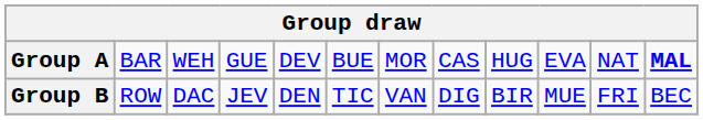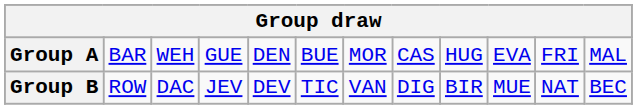 <table class="wikitable" style="text-align:center; font-size:85%">
 <tr>
 <th colspan="12">Group draw</th>
 </tr>
 <tr>
 <th>Group A</th>
 <td> <a href='#'>BAR</a></td>
 <td> <a href='#'>WEH</a></td>
 <td> <a href='#'>GUE</a></td>
-<td> <a href='#'>DEV</a></td>
+<td> <a href='#'>DEN</a></td>
 <td> <a href='#'>BUE</a></td>
 <td> <a href='#'>MOR</a></td>
 <td> <a href='#'>CAS</a></td>
 <td> <a href='#'>HUG</a></td>
 <td> <a href='#'>EVA</a></td>
-<td> <a href='#'>NAT</a></td>
-<td><strong> <a href='#'>MAL</a></strong></td>
+<td> <a href='#'>FRI</a></td>
+<td> <a href='#'>MAL</a></td>
 </tr>
 <tr>
 <th>Group B</th>
 <td> <a href='#'>ROW</a></td>
 <td> <a href='#'>DAC</a></td>
 <td> <a href='#'>JEV</a></td>
-<td> <a href='#'>DEN</a></td>
+<td> <a href='#'>DEV</a></td>
 <td> <a href='#'>TIC</a></td>
 <td> <a href='#'>VAN</a></td>
 <td> <a href='#'>DIG</a></td>
 <td> <a href='#'>BIR</a></td>
 <td> <a href='#'>MUE</a></td>
-<td> <a href='#'>FRI</a></td>
+<td> <a href='#'>NAT</a></td>
 <td> <a href='#'>BEC</a></td>
 </tr>
 </table>
